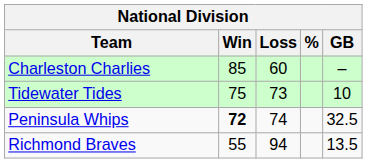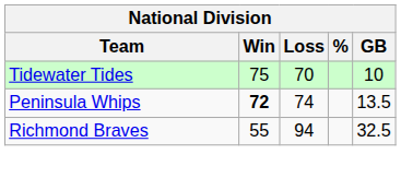 <table class="wikitable">
 <tr>
 <th colspan="5">National Division</th>
 </tr>
 <tr>
 <th width="60%">Team</th>
 <th>Win</th>
 <th>Loss</th>
 <th>%</th>
 <th>GB</th>
 </tr>
 <tr align=center bgcolor=ccffcc>
-<td align=left><a href='#'>Charleston Charlies</a></td>
-<td>85</td>
-<td>60</td>
-<td></td>
-<td>–</td>
-</tr>
-<tr align=center bgcolor=ccffcc>
 <td align=left><a href='#'>Tidewater Tides</a></td>
 <td>75</td>
-<td>73</td>
+<td>70</td>
 <td></td>
 <td>10</td>
 </tr>
 <tr align=center>
 <td align=left><a href='#'>Peninsula Whips</a></td>
 <td><strong>72</strong></td>
 <td>74</td>
 <td></td>
-<td>32.5</td>
+<td>13.5</td>
 </tr>
 <tr align=center>
 <td align=left><a href='#'>Richmond Braves</a></td>
 <td>55</td>
 <td>94</td>
 <td></td>
-<td>13.5</td>
+<td>32.5</td>
 </tr>
 </table>
